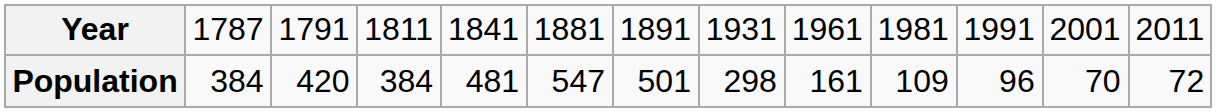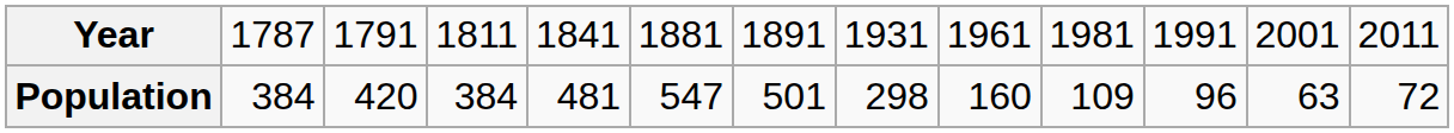 <table class="wikitable" border="1" style="text-align:right">
 <tr>
 <th>Year</th>
 <td>1787</td>
 <td>1791</td>
 <td>1811</td>
 <td>1841</td>
 <td>1881</td>
 <td>1891</td>
 <td>1931</td>
 <td>1961</td>
 <td>1981</td>
 <td>1991</td>
 <td>2001</td>
 <td>2011</td>
 </tr>
 <tr>
 <th>Population</th>
 <td>384 </td>
 <td>420</td>
 <td>384 </td>
 <td>481</td>
 <td>547</td>
 <td>501</td>
 <td>298</td>
-<td>161</td>
+<td>160</td>
 <td>109</td>
 <td>96</td>
-<td>70</td>
+<td>63</td>
 <td>72</td>
 </tr>
 </table>
